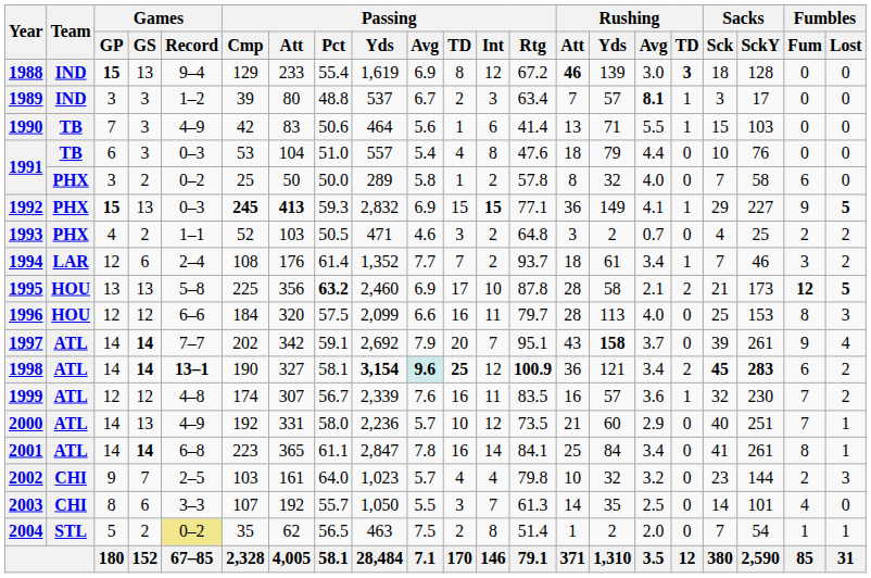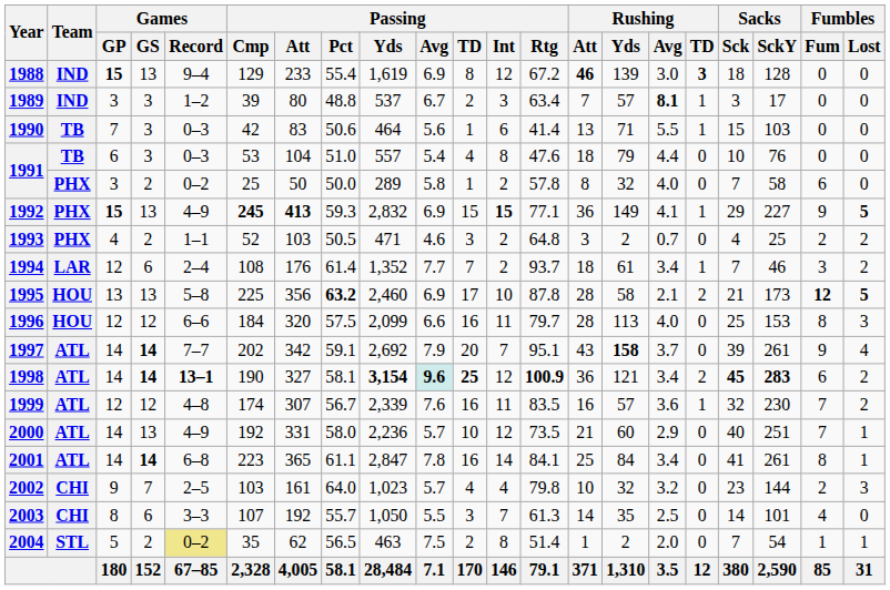 <table class=wikitable style="text-align:center;">
 <tr>
 </tr>
 <tr>
 <th rowspan="2">Year</th>
 <th rowspan="2">Team</th>
 <th colspan="3">Games</th>
 <th colspan="8">Passing</th>
 <th colspan="4">Rushing</th>
 <th colspan="2">Sacks</th>
 <th colspan="2">Fumbles</th>
 </tr>
 <tr>
 <th>GP</th>
 <th>GS</th>
 <th>Record</th>
 <th>Cmp</th>
 <th>Att</th>
 <th>Pct</th>
 <th>Yds</th>
 <th>Avg</th>
 <th>TD</th>
 <th>Int</th>
 <th>Rtg</th>
 <th>Att</th>
 <th>Yds</th>
 <th>Avg</th>
 <th>TD</th>
 <th>Sck</th>
 <th>SckY</th>
 <th>Fum</th>
 <th>Lost</th>
 </tr>
 <tr>
 <th><a href='#'>1988</a></th>
 <th><a href='#'>IND</a></th>
 <td><strong>15</strong></td>
 <td>13</td>
 <td>9–4</td>
 <td>129</td>
 <td>233</td>
 <td>55.4</td>
 <td>1,619</td>
 <td>6.9</td>
 <td>8</td>
 <td>12</td>
 <td>67.2</td>
 <td><strong>46</strong></td>
 <td>139</td>
 <td>3.0</td>
 <td><strong>3</strong></td>
 <td>18</td>
 <td>128</td>
 <td>0</td>
 <td>0</td>
 </tr>
 <tr>
 <th><a href='#'>1989</a></th>
 <th><a href='#'>IND</a></th>
 <td>3</td>
 <td>3</td>
 <td>1–2</td>
 <td>39</td>
 <td>80</td>
 <td>48.8</td>
 <td>537</td>
 <td>6.7</td>
 <td>2</td>
 <td>3</td>
 <td>63.4</td>
 <td>7</td>
 <td>57</td>
 <td><strong>8.1</strong></td>
 <td>1</td>
 <td>3</td>
 <td>17</td>
 <td>0</td>
 <td>0</td>
 </tr>
 <tr>
 <th><a href='#'>1990</a></th>
 <th><a href='#'>TB</a></th>
 <td>7</td>
 <td>3</td>
-<td>4–9</td>
+<td>0–3</td>
 <td>42</td>
 <td>83</td>
 <td>50.6</td>
 <td>464</td>
 <td>5.6</td>
 <td>1</td>
 <td>6</td>
 <td>41.4</td>
 <td>13</td>
 <td>71</td>
 <td>5.5</td>
 <td>1</td>
 <td>15</td>
 <td>103</td>
 <td>0</td>
 <td>0</td>
 </tr>
 <tr>
 <th rowspan="2"><a href='#'>1991</a></th>
 <th><a href='#'>TB</a></th>
 <td>6</td>
 <td>3</td>
 <td>0–3</td>
 <td>53</td>
 <td>104</td>
 <td>51.0</td>
 <td>557</td>
 <td>5.4</td>
 <td>4</td>
 <td>8</td>
 <td>47.6</td>
 <td>18</td>
 <td>79</td>
 <td>4.4</td>
 <td>0</td>
 <td>10</td>
 <td>76</td>
 <td>0</td>
 <td>0</td>
 </tr>
 <tr>
 <th><a href='#'>PHX</a></th>
 <td>3</td>
 <td>2</td>
 <td>0–2</td>
 <td>25</td>
 <td>50</td>
 <td>50.0</td>
 <td>289</td>
 <td>5.8</td>
 <td>1</td>
 <td>2</td>
 <td>57.8</td>
 <td>8</td>
 <td>32</td>
 <td>4.0</td>
 <td>0</td>
 <td>7</td>
 <td>58</td>
 <td>6</td>
 <td>0</td>
 </tr>
 <tr>
 <th><a href='#'>1992</a></th>
 <th><a href='#'>PHX</a></th>
 <td><strong>15</strong></td>
 <td>13</td>
-<td>0–3</td>
+<td>4–9</td>
 <td><strong>245</strong></td>
 <td><strong>413</strong></td>
 <td>59.3</td>
 <td>2,832</td>
 <td>6.9</td>
 <td>15</td>
 <td><strong>15</strong></td>
 <td>77.1</td>
 <td>36</td>
 <td>149</td>
 <td>4.1</td>
 <td>1</td>
 <td>29</td>
 <td>227</td>
 <td>9</td>
 <td><strong>5</strong></td>
 </tr>
 <tr>
 <th><a href='#'>1993</a></th>
 <th><a href='#'>PHX</a></th>
 <td>4</td>
 <td>2</td>
 <td>1–1</td>
 <td>52</td>
 <td>103</td>
 <td>50.5</td>
 <td>471</td>
 <td>4.6</td>
 <td>3</td>
 <td>2</td>
 <td>64.8</td>
 <td>3</td>
 <td>2</td>
 <td>0.7</td>
 <td>0</td>
 <td>4</td>
 <td>25</td>
 <td>2</td>
 <td>2</td>
 </tr>
 <tr>
 <th><a href='#'>1994</a></th>
 <th><a href='#'>LAR</a></th>
 <td>12</td>
 <td>6</td>
 <td>2–4</td>
 <td>108</td>
 <td>176</td>
 <td>61.4</td>
 <td>1,352</td>
 <td>7.7</td>
 <td>7</td>
 <td>2</td>
 <td>93.7</td>
 <td>18</td>
 <td>61</td>
 <td>3.4</td>
 <td>1</td>
 <td>7</td>
 <td>46</td>
 <td>3</td>
 <td>2</td>
 </tr>
 <tr>
 <th><a href='#'>1995</a></th>
 <th><a href='#'>HOU</a></th>
 <td>13</td>
 <td>13</td>
 <td>5–8</td>
 <td>225</td>
 <td>356</td>
 <td><strong>63.2</strong></td>
 <td>2,460</td>
 <td>6.9</td>
 <td>17</td>
 <td>10</td>
 <td>87.8</td>
 <td>28</td>
 <td>58</td>
 <td>2.1</td>
 <td>2</td>
 <td>21</td>
 <td>173</td>
 <td><strong>12</strong></td>
 <td><strong>5</strong></td>
 </tr>
 <tr>
 <th><a href='#'>1996</a></th>
 <th><a href='#'>HOU</a></th>
 <td>12</td>
 <td>12</td>
 <td>6–6</td>
 <td>184</td>
 <td>320</td>
 <td>57.5</td>
 <td>2,099</td>
 <td>6.6</td>
 <td>16</td>
 <td>11</td>
 <td>79.7</td>
 <td>28</td>
 <td>113</td>
 <td>4.0</td>
 <td>0</td>
 <td>25</td>
 <td>153</td>
 <td>8</td>
 <td>3</td>
 </tr>
 <tr>
 <th><a href='#'>1997</a></th>
 <th><a href='#'>ATL</a></th>
 <td>14</td>
 <td><strong>14</strong></td>
 <td>7–7</td>
 <td>202</td>
 <td>342</td>
 <td>59.1</td>
 <td>2,692</td>
 <td>7.9</td>
 <td>20</td>
 <td>7</td>
 <td>95.1</td>
 <td>43</td>
 <td><strong>158</strong></td>
 <td>3.7</td>
 <td>0</td>
 <td>39</td>
 <td>261</td>
 <td>9</td>
 <td>4</td>
 </tr>
 <tr>
 <th><a href='#'>1998</a></th>
 <th><a href='#'>ATL</a></th>
 <td>14</td>
 <td><strong>14</strong></td>
 <td><strong>13–1</strong></td>
 <td>190</td>
 <td>327</td>
 <td>58.1</td>
 <td><strong>3,154</strong></td>
 <td style="background:#cfecec;"><strong>9.6</strong></td>
 <td><strong>25</strong></td>
 <td>12</td>
 <td><strong>100.9</strong></td>
 <td>36</td>
 <td>121</td>
 <td>3.4</td>
 <td>2</td>
 <td><strong>45</strong></td>
 <td><strong>283</strong></td>
 <td>6</td>
 <td>2</td>
 </tr>
 <tr>
 <th><a href='#'>1999</a></th>
 <th><a href='#'>ATL</a></th>
 <td>12</td>
 <td>12</td>
 <td>4–8</td>
 <td>174</td>
 <td>307</td>
 <td>56.7</td>
 <td>2,339</td>
 <td>7.6</td>
 <td>16</td>
 <td>11</td>
 <td>83.5</td>
 <td>16</td>
 <td>57</td>
 <td>3.6</td>
 <td>1</td>
 <td>32</td>
 <td>230</td>
 <td>7</td>
 <td>2</td>
 </tr>
 <tr>
 <th><a href='#'>2000</a></th>
 <th><a href='#'>ATL</a></th>
 <td>14</td>
 <td>13</td>
 <td>4–9</td>
 <td>192</td>
 <td>331</td>
 <td>58.0</td>
 <td>2,236</td>
 <td>5.7</td>
 <td>10</td>
 <td>12</td>
 <td>73.5</td>
 <td>21</td>
 <td>60</td>
 <td>2.9</td>
 <td>0</td>
 <td>40</td>
 <td>251</td>
 <td>7</td>
 <td>1</td>
 </tr>
 <tr>
 <th><a href='#'>2001</a></th>
 <th><a href='#'>ATL</a></th>
 <td>14</td>
 <td><strong>14</strong></td>
 <td>6–8</td>
 <td>223</td>
 <td>365</td>
 <td>61.1</td>
 <td>2,847</td>
 <td>7.8</td>
 <td>16</td>
 <td>14</td>
 <td>84.1</td>
 <td>25</td>
 <td>84</td>
 <td>3.4</td>
 <td>0</td>
 <td>41</td>
 <td>261</td>
 <td>8</td>
 <td>1</td>
 </tr>
 <tr>
 <th><a href='#'>2002</a></th>
 <th><a href='#'>CHI</a></th>
 <td>9</td>
 <td>7</td>
 <td>2–5</td>
 <td>103</td>
 <td>161</td>
 <td>64.0</td>
 <td>1,023</td>
 <td>5.7</td>
 <td>4</td>
 <td>4</td>
 <td>79.8</td>
 <td>10</td>
 <td>32</td>
 <td>3.2</td>
 <td>0</td>
 <td>23</td>
 <td>144</td>
 <td>2</td>
 <td>3</td>
 </tr>
 <tr>
 <th><a href='#'>2003</a></th>
 <th><a href='#'>CHI</a></th>
 <td>8</td>
 <td>6</td>
 <td>3–3</td>
 <td>107</td>
 <td>192</td>
 <td>55.7</td>
 <td>1,050</td>
 <td>5.5</td>
 <td>3</td>
 <td>7</td>
 <td>61.3</td>
 <td>14</td>
 <td>35</td>
 <td>2.5</td>
 <td>0</td>
 <td>14</td>
 <td>101</td>
 <td>4</td>
 <td>0</td>
 </tr>
 <tr>
 <th><a href='#'>2004</a></th>
 <th><a href='#'>STL</a></th>
 <td>5</td>
 <td>2</td>
 <td style="background: khaki;">0–2</td>
 <td>35</td>
 <td>62</td>
 <td>56.5</td>
 <td>463</td>
 <td>7.5</td>
 <td>2</td>
 <td>8</td>
 <td>51.4</td>
 <td>1</td>
 <td>2</td>
 <td>2.0</td>
 <td>0</td>
 <td>7</td>
 <td>54</td>
 <td>1</td>
 <td>1</td>
 </tr>
 <tr>
 <th colspan="2"></th>
 <th>180</th>
 <th>152</th>
 <th>67–85</th>
 <th>2,328</th>
 <th>4,005</th>
 <th>58.1</th>
 <th>28,484</th>
 <th>7.1</th>
 <th>170</th>
 <th>146</th>
 <th>79.1</th>
 <th>371</th>
 <th>1,310</th>
 <th>3.5</th>
 <th>12</th>
 <th>380</th>
 <th>2,590</th>
 <th>85</th>
 <th>31</th>
 </tr>
 </table>
